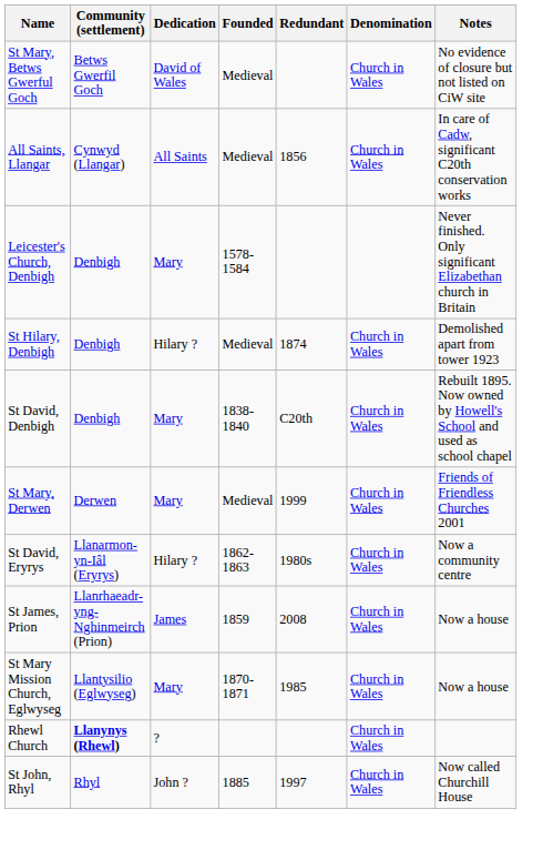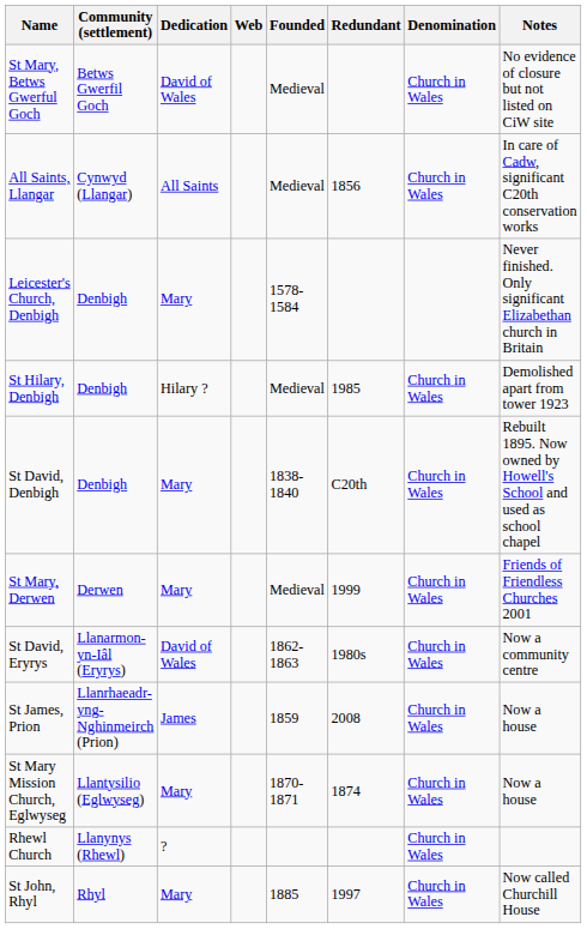 <table class="wikitable sortable">
 <tr>
 <th scope="col">Name</th>
 <th>Community (settlement)</th>
 <th>Dedication</th>
+<th>Web</th>
 <th scope="col">Founded</th>
 <th>Redundant</th>
 <th scope="col">Denomination</th>
 <th>Notes</th>
 </tr>
 <tr>
 <td><a href='#'>St Mary, Betws Gwerful Goch</a></td>
 <td><a href='#'>Betws Gwerfil Goch</a></td>
 <td><a href='#'>David of Wales</a></td>
+<td></td>
 <td>Medieval</td>
 <td></td>
 <td><a href='#'>Church in Wales</a></td>
 <td>No evidence of closure but not listed on CiW site</td>
 </tr>
 <tr>
 <td><a href='#'>All Saints, Llangar</a></td>
 <td><a href='#'>Cynwyd</a> (<a href='#'>Llangar</a>)</td>
 <td><a href='#'>All Saints</a></td>
+<td></td>
 <td>Medieval</td>
 <td>1856</td>
 <td><a href='#'>Church in Wales</a></td>
 <td>In care of <a href='#'>Cadw</a>, significant C20th conservation works</td>
 </tr>
 <tr>
 <td><a href='#'>Leicester's Church, Denbigh</a></td>
 <td><a href='#'>Denbigh</a></td>
 <td><a href='#'>Mary</a></td>
+<td></td>
 <td>1578-1584</td>
 <td></td>
 <td></td>
 <td>Never finished. Only significant <a href='#'>Elizabethan</a> church in Britain</td>
 </tr>
 <tr>
 <td><a href='#'>St Hilary, Denbigh</a></td>
 <td><a href='#'>Denbigh</a></td>
 <td>Hilary ?</td>
+<td></td>
 <td>Medieval</td>
-<td>1874</td>
+<td>1985</td>
 <td><a href='#'>Church in Wales</a></td>
 <td>Demolished apart from tower 1923</td>
 </tr>
 <tr>
 <td>St David, Denbigh</td>
 <td><a href='#'>Denbigh</a></td>
 <td><a href='#'>Mary</a></td>
+<td></td>
 <td>1838-1840</td>
 <td>C20th</td>
 <td><a href='#'>Church in Wales</a></td>
 <td>Rebuilt 1895. Now owned by <a href='#'>Howell's School</a> and used as school chapel</td>
 </tr>
 <tr>
 <td><a href='#'>St Mary, Derwen</a></td>
 <td><a href='#'>Derwen</a></td>
 <td><a href='#'>Mary</a></td>
+<td></td>
 <td>Medieval</td>
 <td>1999</td>
 <td><a href='#'>Church in Wales</a></td>
 <td><a href='#'>Friends of Friendless Churches</a> 2001</td>
 </tr>
 <tr>
 <td>St David, Eryrys</td>
 <td><a href='#'>Llanarmon-yn-Iâl</a> (<a href='#'>Eryrys</a>)</td>
-<td>Hilary ?</td>
+<td><a href='#'>David of Wales</a></td>
+<td></td>
 <td>1862-1863</td>
 <td>1980s</td>
 <td><a href='#'>Church in Wales</a></td>
 <td>Now a community centre</td>
 </tr>
 <tr>
 <td>St James, Prion</td>
 <td><a href='#'>Llanrhaeadr-yng-Nghinmeirch</a> (Prion)</td>
 <td><a href='#'>James</a></td>
+<td></td>
 <td>1859</td>
 <td>2008</td>
 <td><a href='#'>Church in Wales</a></td>
 <td>Now a house</td>
 </tr>
 <tr>
 <td>St Mary Mission Church, Eglwyseg</td>
 <td><a href='#'>Llantysilio</a> (<a href='#'>Eglwyseg</a>)</td>
 <td><a href='#'>Mary</a></td>
+<td></td>
 <td>1870-1871</td>
-<td>1985</td>
+<td>1874</td>
 <td><a href='#'>Church in Wales</a></td>
 <td>Now a house</td>
 </tr>
 <tr>
 <td>Rhewl Church</td>
-<td><strong><a href='#'>Llanynys</a> (<a href='#'>Rhewl</a>)</strong></td>
+<td><a href='#'>Llanynys</a> (<a href='#'>Rhewl</a>)</td>
 <td>?</td>
+<td></td>
 <td></td>
 <td></td>
 <td><a href='#'>Church in Wales</a></td>
 <td></td>
 </tr>
 <tr>
 <td>St John, Rhyl</td>
 <td><a href='#'>Rhyl</a></td>
-<td>John ?</td>
+<td><a href='#'>Mary</a></td>
+<td></td>
 <td>1885</td>
 <td>1997</td>
 <td><a href='#'>Church in Wales</a></td>
 <td>Now called Churchill House</td>
 </tr>
 </table>
